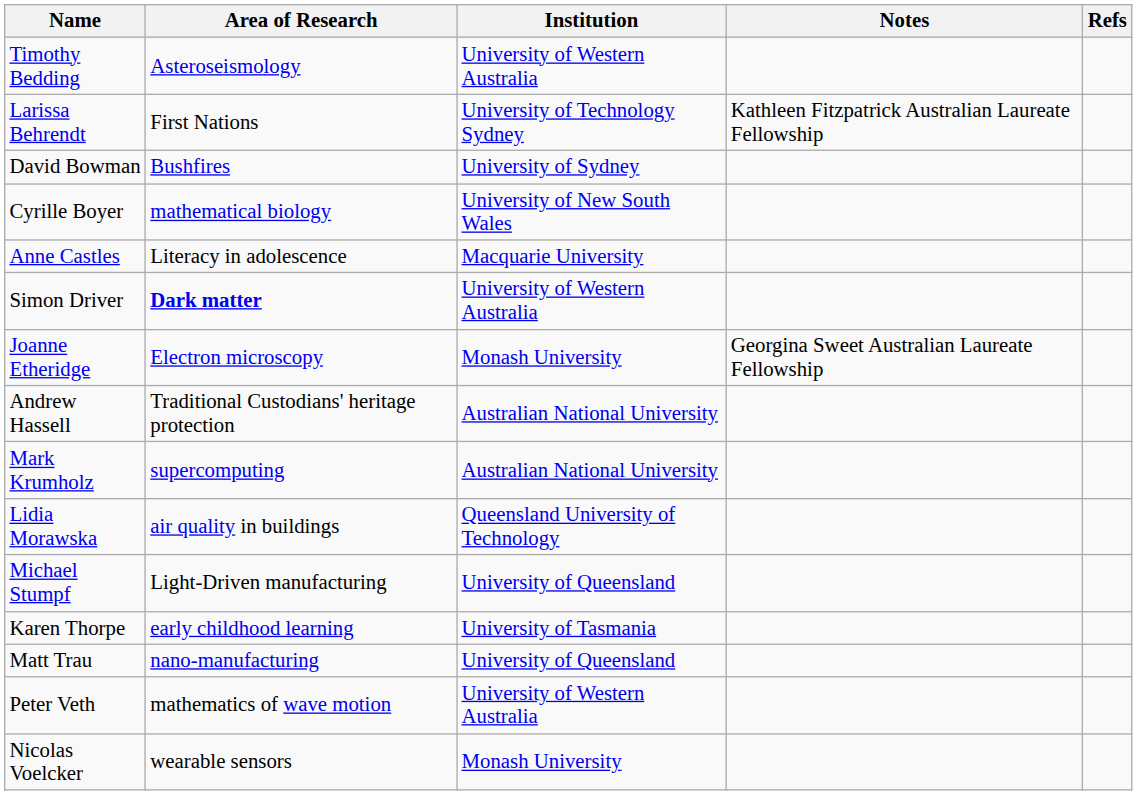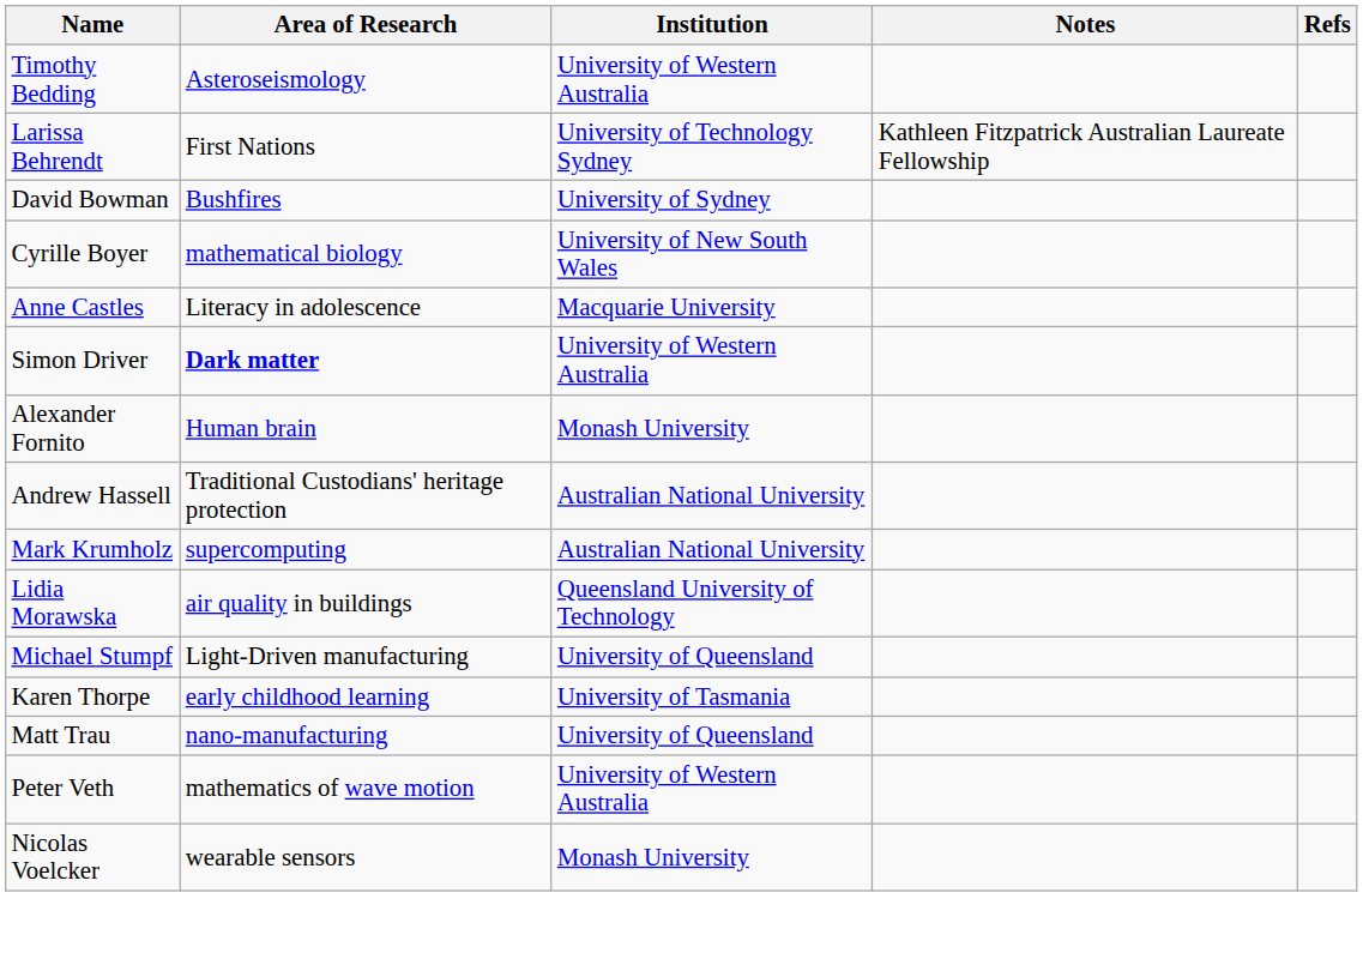 <table class="wikitable">
 <tr>
 <th>Name</th>
 <th>Area of Research</th>
 <th>Institution</th>
 <th>Notes</th>
 <th>Refs</th>
 </tr>
 <tr>
 <td><a href='#'>Timothy Bedding</a></td>
 <td><a href='#'>Asteroseismology</a></td>
 <td><a href='#'>University of Western Australia</a></td>
 <td></td>
 <td></td>
 </tr>
 <tr>
 <td><a href='#'>Larissa Behrendt</a></td>
 <td>First Nations</td>
 <td><a href='#'>University of Technology Sydney</a></td>
 <td>Kathleen Fitzpatrick Australian Laureate Fellowship</td>
 <td></td>
 </tr>
 <tr>
 <td>David Bowman</td>
 <td><a href='#'>Bushfires</a></td>
 <td><a href='#'>University of Sydney</a></td>
 <td></td>
 <td></td>
 </tr>
 <tr>
 <td>Cyrille Boyer</td>
 <td><a href='#'>mathematical biology</a></td>
 <td><a href='#'>University of New South Wales</a></td>
 <td></td>
 <td></td>
 </tr>
 <tr>
 <td><a href='#'>Anne Castles</a></td>
 <td>Literacy in adolescence</td>
 <td><a href='#'>Macquarie University</a></td>
 <td></td>
 <td></td>
 </tr>
 <tr>
 <td>Simon Driver</td>
 <td><strong><a href='#'>Dark matter</a></strong></td>
 <td><a href='#'>University of Western Australia</a></td>
 <td></td>
 <td></td>
 </tr>
 <tr>
-<td><a href='#'>Joanne Etheridge</a></td>
-<td><a href='#'>Electron microscopy</a></td>
+<td>Alexander Fornito</td>
+<td><a href='#'>Human brain</a></td>
 <td><a href='#'>Monash University</a></td>
-<td>Georgina Sweet Australian Laureate Fellowship</td>
+<td></td>
 <td></td>
 </tr>
 <tr>
 <td>Andrew Hassell</td>
 <td>Traditional Custodians' heritage protection</td>
 <td><a href='#'>Australian National University</a></td>
 <td></td>
 <td></td>
 </tr>
 <tr>
 <td><a href='#'>Mark Krumholz</a></td>
 <td><a href='#'>supercomputing</a></td>
 <td><a href='#'>Australian National University</a></td>
 <td></td>
 <td></td>
 </tr>
 <tr>
 <td><a href='#'>Lidia Morawska</a></td>
 <td><a href='#'>air quality</a> in buildings</td>
 <td><a href='#'>Queensland University of Technology</a></td>
 <td></td>
 <td></td>
 </tr>
 <tr>
 <td><a href='#'>Michael Stumpf</a></td>
 <td>Light-Driven manufacturing</td>
 <td><a href='#'>University of Queensland</a></td>
 <td></td>
 <td></td>
 </tr>
 <tr>
 <td>Karen Thorpe</td>
 <td><a href='#'>early childhood learning</a></td>
 <td><a href='#'>University of Tasmania</a></td>
 <td></td>
 <td></td>
 </tr>
 <tr>
 <td>Matt Trau</td>
 <td><a href='#'>nano-manufacturing</a></td>
 <td><a href='#'>University of Queensland</a></td>
 <td></td>
 <td></td>
 </tr>
 <tr>
 <td>Peter Veth</td>
 <td>mathematics of <a href='#'>wave motion</a></td>
 <td><a href='#'>University of Western Australia</a></td>
 <td></td>
 <td></td>
 </tr>
 <tr>
 <td>Nicolas Voelcker</td>
 <td>wearable sensors</td>
 <td><a href='#'>Monash University</a></td>
 <td></td>
 <td></td>
 </tr>
 </table>
